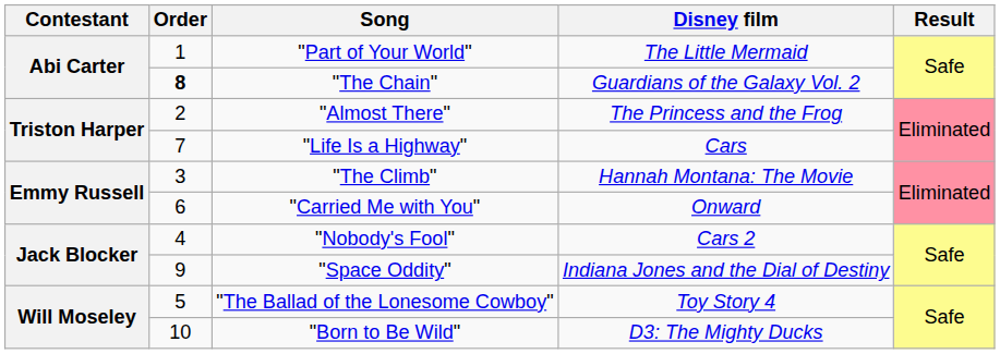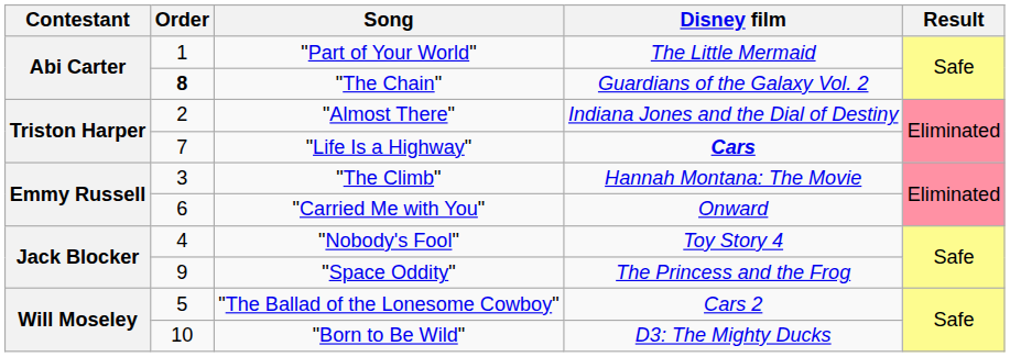 <table class="wikitable unsortable" style="text-align:center;">
 <tr>
 <th scope="col">Contestant</th>
 <th scope="col">Order</th>
 <th scope="col">Song</th>
 <th scope="col"><a href='#'>Disney</a> film</th>
 <th scope="col">Result</th>
 </tr>
 <tr>
 <th scope="row" rowspan="2">Abi Carter</th>
 <td>1</td>
 <td>"<a href='#'>Part of Your World</a>"</td>
 <td><em><a href='#'>The Little Mermaid</a></em></td>
 <td rowspan="2" style="background:#FDFC8F;">Safe</td>
 </tr>
 <tr>
 <td><strong>8</strong></td>
 <td>"<a href='#'>The Chain</a>"</td>
 <td><em><a href='#'>Guardians of the Galaxy Vol. 2</a></em></td>
 </tr>
 <tr>
 <th scope="row" rowspan="2">Triston Harper</th>
 <td>2</td>
 <td>"<a href='#'>Almost There</a>"</td>
-<td><em><a href='#'>The Princess and the Frog</a></em></td>
+<td><em><a href='#'>Indiana Jones and the Dial of Destiny</a></em></td>
 <td rowspan="2" style="background:#FF91A4;">Eliminated</td>
 </tr>
 <tr>
 <td>7</td>
 <td>"<a href='#'>Life Is a Highway</a>"</td>
-<td><em><a href='#'>Cars</a></em></td>
+<td><strong><em><a href='#'>Cars</a></em></strong></td>
 </tr>
 <tr>
 <th scope="row" rowspan="2">Emmy Russell</th>
 <td>3</td>
 <td>"<a href='#'>The Climb</a>"</td>
 <td><em><a href='#'>Hannah Montana: The Movie</a></em></td>
 <td rowspan="2" style="background:#FF91A4;">Eliminated</td>
 </tr>
 <tr>
 <td>6</td>
 <td>"<a href='#'>Carried Me with You</a>"</td>
 <td><em><a href='#'>Onward</a></em></td>
 </tr>
 <tr>
 <th scope="row" rowspan="2">Jack Blocker</th>
 <td>4</td>
 <td>"<a href='#'>Nobody's Fool</a>"</td>
-<td><em><a href='#'>Cars 2</a></em></td>
+<td><em><a href='#'>Toy Story 4</a></em></td>
 <td rowspan="2" style="background:#FDFC8F;">Safe</td>
 </tr>
 <tr>
 <td>9</td>
 <td>"<a href='#'>Space Oddity</a>"</td>
-<td><em><a href='#'>Indiana Jones and the Dial of Destiny</a></em></td>
+<td><em><a href='#'>The Princess and the Frog</a></em></td>
 </tr>
 <tr>
 <th scope="row" rowspan="2">Will Moseley</th>
 <td>5</td>
 <td>"<a href='#'>The Ballad of the Lonesome Cowboy</a>"</td>
-<td><em><a href='#'>Toy Story 4</a></em></td>
+<td><em><a href='#'>Cars 2</a></em></td>
 <td rowspan="2" style="background:#FDFC8F;">Safe</td>
 </tr>
 <tr>
 <td>10</td>
 <td>"<a href='#'>Born to Be Wild</a>"</td>
 <td><em><a href='#'>D3: The Mighty Ducks</a></em></td>
 </tr>
 </table>
